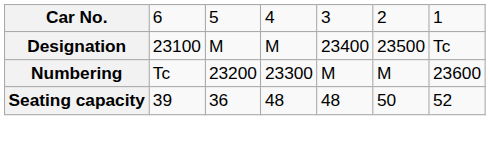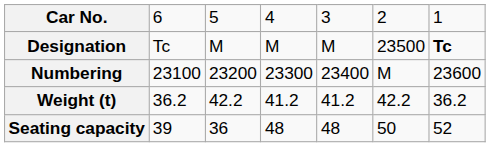 <table class="wikitable">
 <tr>
 <th>Car No.</th>
 <td>6</td>
 <td>5</td>
 <td>4</td>
 <td>3</td>
 <td>2</td>
 <td>1</td>
 </tr>
 <tr>
 <th>Designation</th>
-<td>23100</td>
+<td>Tc</td>
 <td>M</td>
 <td>M</td>
-<td>23400</td>
+<td>M</td>
 <td>23500</td>
-<td>Tc</td>
+<td><strong>Tc</strong></td>
 </tr>
 <tr>
 <th>Numbering</th>
-<td>Tc</td>
+<td>23100</td>
 <td>23200</td>
 <td>23300</td>
-<td>M</td>
+<td>23400</td>
 <td>M</td>
 <td>23600</td>
+</tr>
+<tr>
+<th>Weight (t)</th>
+<td>36.2</td>
+<td>42.2</td>
+<td>41.2</td>
+<td>41.2</td>
+<td>42.2</td>
+<td>36.2</td>
 </tr>
 <tr>
 <th>Seating capacity</th>
 <td>39</td>
 <td>36</td>
 <td>48</td>
 <td>48</td>
 <td>50</td>
 <td>52</td>
 </tr>
 </table>
